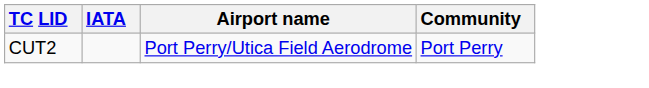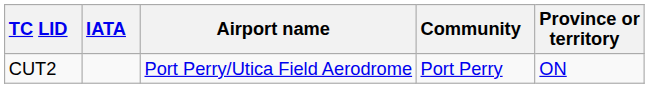 <table class="wikitable" style="width:auto;">
 <tr>
 <th width="*"><a href='#'>TC</a> <a href='#'>LID</a>  </th>
 <th width="*"><a href='#'>IATA</a>  </th>
 <th width="*">Airport name  </th>
 <th width="*">Community  </th>
+<th width="*">Province or<br>territory  </th>
 </tr>
 <tr>
 <td>CUT2</td>
 <td></td>
 <td><a href='#'>Port Perry/Utica Field Aerodrome</a></td>
 <td><a href='#'>Port Perry</a></td>
+<td><a href='#'>ON</a></td>
 </tr>
 </table>
